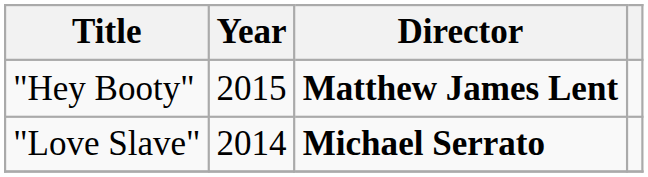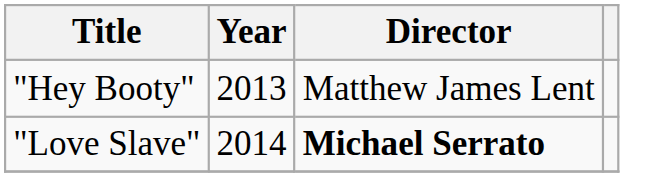 <table class="wikitable plainrowheaders" style="text-align:left;">
 <tr>
 <th>Title</th>
 <th>Year</th>
 <th>Director</th>
 <th></th>
 </tr>
 <tr>
 <td>"Hey Booty"</td>
-<td>2015</td>
-<td><strong>Matthew James Lent</strong></td>
+<td>2013</td>
+<td>Matthew James Lent</td>
 <td></td>
 </tr>
 <tr>
 <td>"Love Slave"</td>
 <td>2014</td>
 <td><strong>Michael Serrato</strong></td>
 <td></td>
 </tr>
 <tr>
 </tr>
 </table>
